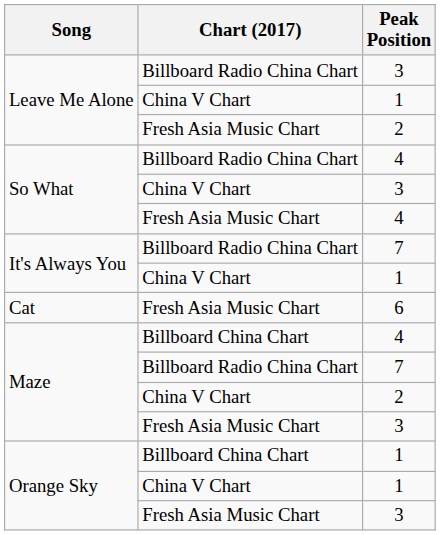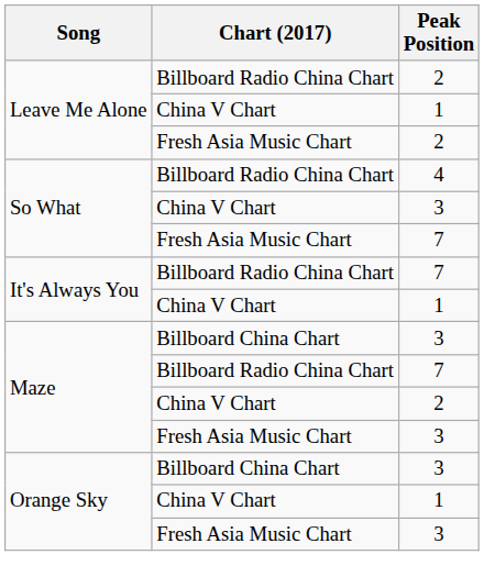 <table class="wikitable plainrowheaders sortable">
 <tr>
 <th scope="col">Song</th>
 <th scope="col">Chart (2017)</th>
 <th scope="col">Peak<br> Position</th>
 </tr>
 <tr>
 <td rowspan="3">Leave Me Alone</td>
 <td>Billboard Radio China Chart</td>
-<td style="text-align:center;">3</td>
+<td style="text-align:center;">2</td>
 </tr>
 <tr>
 <td>China V Chart</td>
 <td style="text-align:center;">1</td>
 </tr>
 <tr>
 <td>Fresh Asia Music Chart</td>
 <td style="text-align:center;">2</td>
 </tr>
 <tr>
 <td rowspan="3">So What</td>
 <td>Billboard Radio China Chart</td>
 <td style="text-align:center;">4</td>
 </tr>
 <tr>
 <td>China V Chart</td>
 <td style="text-align:center;">3</td>
 </tr>
 <tr>
 <td>Fresh Asia Music Chart</td>
-<td style="text-align:center;">4</td>
+<td style="text-align:center;">7</td>
 </tr>
 <tr>
 <td rowspan="2">It's Always You</td>
 <td>Billboard Radio China Chart</td>
 <td style="text-align:center;">7</td>
 </tr>
 <tr>
 <td>China V Chart</td>
 <td style="text-align:center;">1</td>
 </tr>
 <tr>
-<td>Cat</td>
-<td>Fresh Asia Music Chart</td>
-<td style="text-align:center;">6</td>
-</tr>
-<tr>
 <td rowspan="4">Maze</td>
 <td>Billboard China Chart</td>
-<td style="text-align:center;">4</td>
+<td style="text-align:center;">3</td>
 </tr>
 <tr>
 <td>Billboard Radio China Chart</td>
 <td style="text-align:center;">7</td>
 </tr>
 <tr>
 <td>China V Chart</td>
 <td style="text-align:center;">2</td>
 </tr>
 <tr>
 <td>Fresh Asia Music Chart</td>
 <td style="text-align:center;">3</td>
 </tr>
 <tr>
 <td rowspan="3">Orange Sky</td>
 <td>Billboard China Chart</td>
-<td style="text-align:center;">1</td>
+<td style="text-align:center;">3</td>
 </tr>
 <tr>
 <td>China V Chart</td>
 <td style="text-align:center;">1</td>
 </tr>
 <tr>
 <td>Fresh Asia Music Chart</td>
 <td style="text-align:center;">3</td>
 </tr>
 </table>
